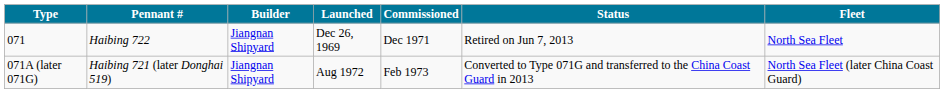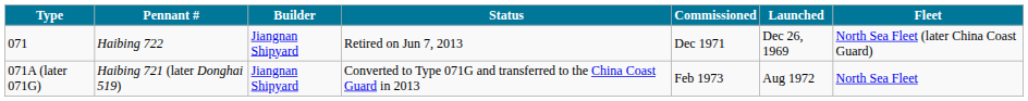 <table class="wikitable">
 <tr>
 <th style="background:#079;color:#fff;">Type</th>
 <th style="background:#079;color:#fff;">Pennant #</th>
 <th style="background:#079;color:#fff;">Builder</th>
+<th style="background:#079;color:#fff;">Status</th>
+<th style="background:#079;color:#fff;">Commissioned</th>
 <th style="background:#079;color:#fff;">Launched</th>
-<th style="background:#079;color:#fff;">Commissioned</th>
-<th style="background:#079;color:#fff;">Status</th>
 <th style="background:#079;color:#fff;">Fleet</th>
 </tr>
 <tr>
 <td>071</td>
 <td><em>Haibing 722</em></td>
 <td><a href='#'>Jiangnan Shipyard</a></td>
+<td>Retired on Jun 7, 2013</td>
+<td>Dec 1971</td>
 <td>Dec 26, 1969</td>
-<td>Dec 1971</td>
-<td>Retired on Jun 7, 2013</td>
-<td><a href='#'>North Sea Fleet</a></td>
+<td><a href='#'>North Sea Fleet</a> (later China Coast Guard)</td>
 </tr>
 <tr>
 <td>071A (later 071G)</td>
 <td><em>Haibing 721</em> (later <em>Donghai 519</em>)</td>
 <td><a href='#'>Jiangnan Shipyard</a></td>
+<td>Converted to Type 071G and transferred to the <a href='#'>China Coast Guard</a> in 2013</td>
+<td>Feb 1973</td>
 <td>Aug 1972</td>
-<td>Feb 1973</td>
-<td>Converted to Type 071G and transferred to the <a href='#'>China Coast Guard</a> in 2013</td>
-<td><a href='#'>North Sea Fleet</a> (later China Coast Guard)</td>
+<td><a href='#'>North Sea Fleet</a></td>
 </tr>
 </table>
